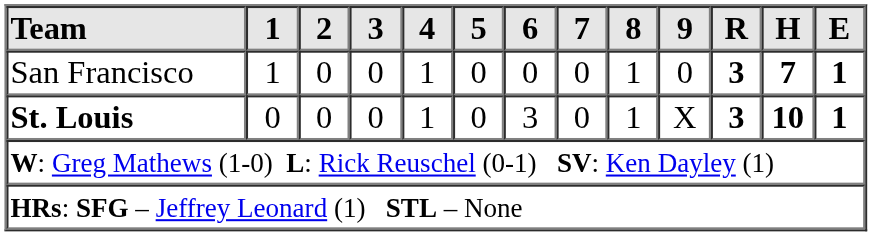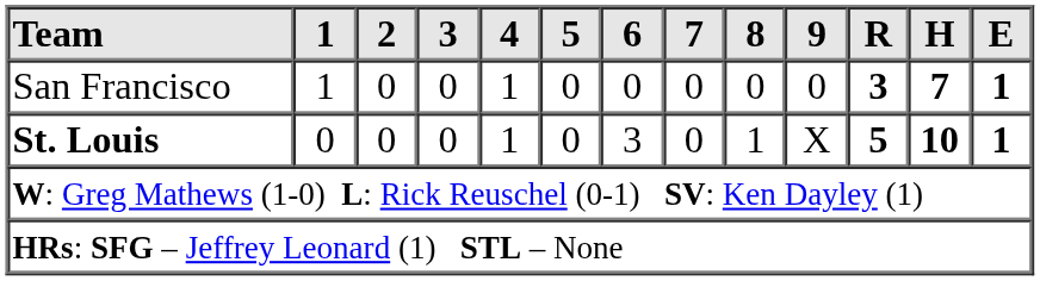 <table border=1 cellspacing=0 width=425 style="margin-left:3em;">
 <tr style="text-align:center; background-color:#e6e6e6;">
 <th align=left width=28%>Team</th>
 <th width=6%>1</th>
 <th width=6%>2</th>
 <th width=6%>3</th>
 <th width=6%>4</th>
 <th width=6%>5</th>
 <th width=6%>6</th>
 <th width=6%>7</th>
 <th width=6%>8</th>
 <th width=6%>9</th>
 <th width=6%>R</th>
 <th width=6%>H</th>
 <th width=6%>E</th>
 </tr>
 <tr style="text-align:center;">
 <td align=left>San Francisco</td>
 <td>1</td>
 <td>0</td>
 <td>0</td>
 <td>1</td>
 <td>0</td>
 <td>0</td>
 <td>0</td>
-<td>1</td>
+<td>0</td>
 <td>0</td>
 <td><strong>3</strong></td>
 <td><strong>7</strong></td>
 <td><strong>1</strong></td>
 </tr>
 <tr style="text-align:center;">
 <td align=left><strong>St. Louis</strong></td>
 <td>0</td>
 <td>0</td>
 <td>0</td>
 <td>1</td>
 <td>0</td>
 <td>3</td>
 <td>0</td>
 <td>1</td>
 <td>X</td>
-<td><strong>3</strong></td>
+<td><strong>5</strong></td>
 <td><strong>10</strong></td>
 <td><strong>1</strong></td>
 </tr>
 <tr style="text-align:left;">
 <td colspan=13><small><strong>W</strong>: <a href='#'>Greg Mathews</a> (1-0)  <strong>L</strong>: <a href='#'>Rick Reuschel</a> (0-1)   <strong>SV</strong>: <a href='#'>Ken Dayley</a> (1)</small></td>
 </tr>
 <tr style="text-align:left;">
 <td colspan=13><small><strong>HRs</strong>: <strong>SFG</strong> – <a href='#'>Jeffrey Leonard</a> (1)   <strong>STL</strong> – None</small></td>
 </tr>
 </table>
